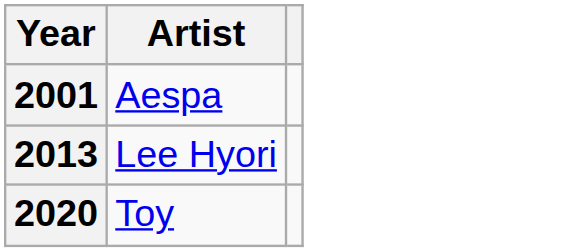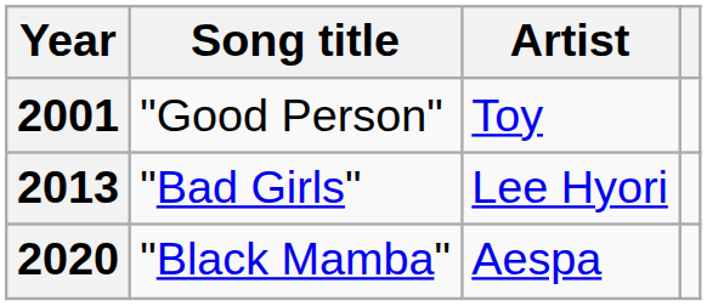 <table class="wikitable plainrowheaders sortable">
 <tr>
 <th scope="col">Year</th>
+<th scope="col">Song title</th>
 <th scope="col">Artist</th>
 <th scope="col" class="unsortable"></th>
 </tr>
 <tr>
 <th scope="row">2001</th>
-<td><a href='#'>Aespa</a></td>
+<td>"Good Person"</td>
+<td><a href='#'>Toy</a></td>
 <td style="text-align:center"></td>
 </tr>
 <tr>
 <th scope="row">2013</th>
+<td>"<a href='#'>Bad Girls</a>"</td>
 <td><a href='#'>Lee Hyori</a></td>
 <td style="text-align:center"></td>
 </tr>
 <tr>
 <th scope="row">2020</th>
-<td><a href='#'>Toy</a></td>
+<td>"<a href='#'>Black Mamba</a>"</td>
+<td><a href='#'>Aespa</a></td>
 <td style="text-align:center"></td>
 </tr>
 </table>
